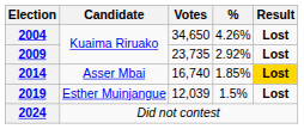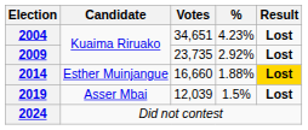 <table class="wikitable" style="text-align:center">
 <tr>
 <th>Election</th>
 <th>Candidate</th>
 <th><strong>Votes</strong></th>
 <th><strong>%</strong></th>
 <th>Result</th>
 </tr>
 <tr>
 <th><a href='#'>2004</a></th>
 <td rowspan="2"><a href='#'>Kuaima Riruako</a></td>
-<td>34,650</td>
-<td>4.26%</td>
+<td>34,651</td>
+<td>4.23%</td>
 <td><strong>Lost</strong> </td>
 </tr>
 <tr>
 <th><a href='#'>2009</a></th>
 <td>23,735</td>
 <td>2.92%</td>
 <td><strong>Lost</strong> </td>
 </tr>
 <tr>
 <th><a href='#'>2014</a></th>
-<td><a href='#'>Asser Mbai</a></td>
-<td>16,740</td>
-<td>1.85%</td>
+<td><a href='#'>Esther Muinjangue</a></td>
+<td>16,660</td>
+<td>1.88%</td>
 <td style="background: gold;"><strong>Lost</strong> </td>
 </tr>
 <tr>
 <th><a href='#'>2019</a></th>
-<td><a href='#'>Esther Muinjangue</a></td>
+<td><a href='#'>Asser Mbai</a></td>
 <td>12,039</td>
 <td>1.5%</td>
 <td><strong>Lost</strong> </td>
 </tr>
 <tr>
 <th><a href='#'>2024</a></th>
 <td colspan=4><em>Did not contest</em></td>
 </tr>
 </table>
